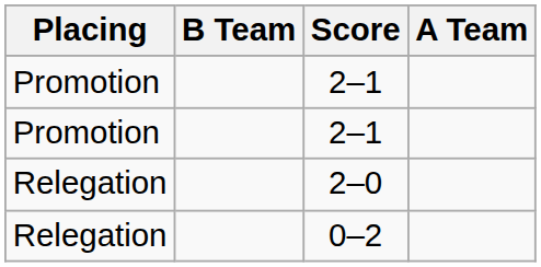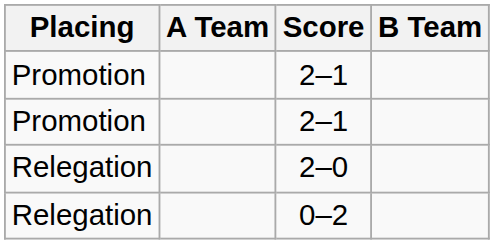 <table class=wikitable style="border:1px solid #AAAAAA;">
 <tr>
 <th>Placing</th>
+<th>A Team</th>
+<th>Score</th>
 <th>B Team</th>
-<th>Score</th>
-<th>A Team</th>
 </tr>
 <tr>
 <td>Promotion</td>
 <td></td>
 <td align="center">2–1</td>
 <td></td>
 </tr>
 <tr>
 <td>Promotion</td>
-<td></td>
+<td><strong></strong></td>
 <td align="center">2–1</td>
-<td><strong></strong></td>
-</tr>
-<tr>
-<td>Relegation</td>
-<td><em></em></td>
-<td align="center">2–0</td>
 <td></td>
 </tr>
 <tr>
 <td>Relegation</td>
 <td></td>
-<td align="center">0–2</td>
+<td align="center">2–0</td>
 <td><em></em></td>
 </tr>
+<tr>
+<td>Relegation</td>
+<td><em></em></td>
+<td align="center">0–2</td>
+<td></td>
+</tr>
 </table>
